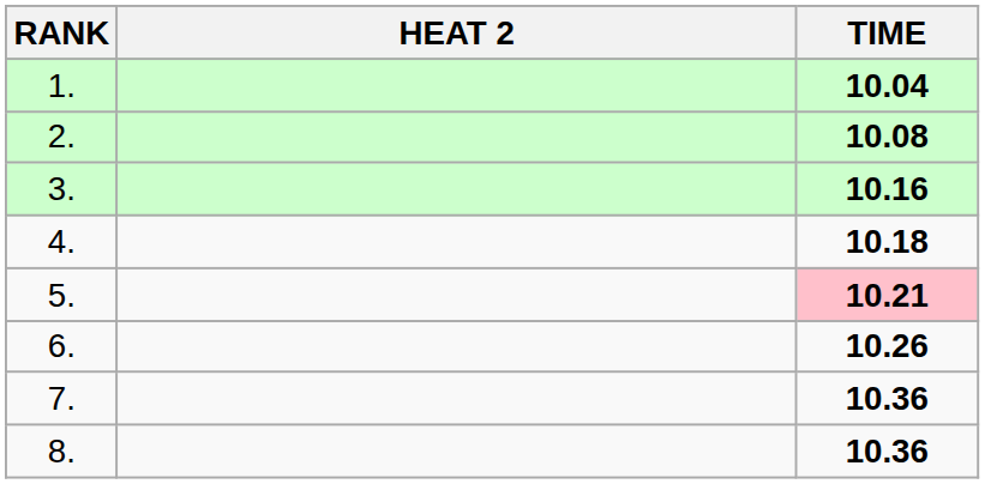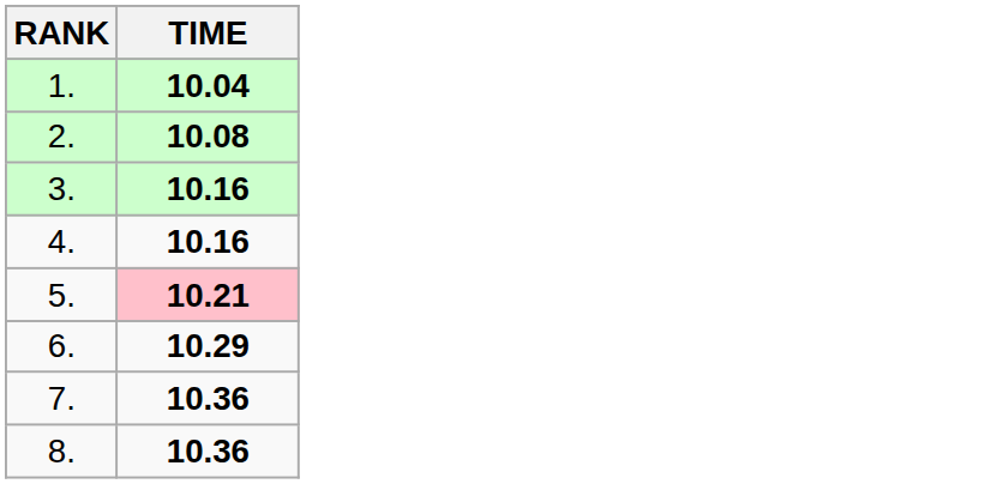 <table class="wikitable" style="border-collapse: collapse; font-size: 90%;">
 <tr>
 <th>RANK</th>
-<th style="width: 20em">HEAT 2</th>
 <th style="width: 5em">TIME</th>
 </tr>
 <tr style="background:#ccffcc;">
 <td align="center">1.</td>
-<td></td>
 <td align="center"><strong>10.04</strong></td>
 </tr>
 <tr style="background:#ccffcc;">
 <td align="center">2.</td>
-<td></td>
 <td align="center"><strong>10.08</strong></td>
 </tr>
 <tr style="background:#ccffcc;">
 <td align="center">3.</td>
-<td></td>
 <td align="center"><strong>10.16</strong></td>
 </tr>
 <tr>
 <td align="center">4.</td>
-<td></td>
-<td align="center"><strong>10.18</strong></td>
+<td align="center"><strong>10.16</strong></td>
 </tr>
 <tr>
 <td align="center">5.</td>
-<td></td>
 <td align="center" style="background: pink;"><strong>10.21</strong></td>
 </tr>
 <tr>
 <td align="center">6.</td>
-<td></td>
-<td align="center"><strong>10.26</strong></td>
+<td align="center"><strong>10.29</strong></td>
 </tr>
 <tr>
 <td align="center">7.</td>
-<td></td>
 <td align="center"><strong>10.36</strong></td>
 </tr>
 <tr>
 <td align="center">8.</td>
-<td></td>
 <td align="center"><strong>10.36</strong></td>
 </tr>
 </table>
